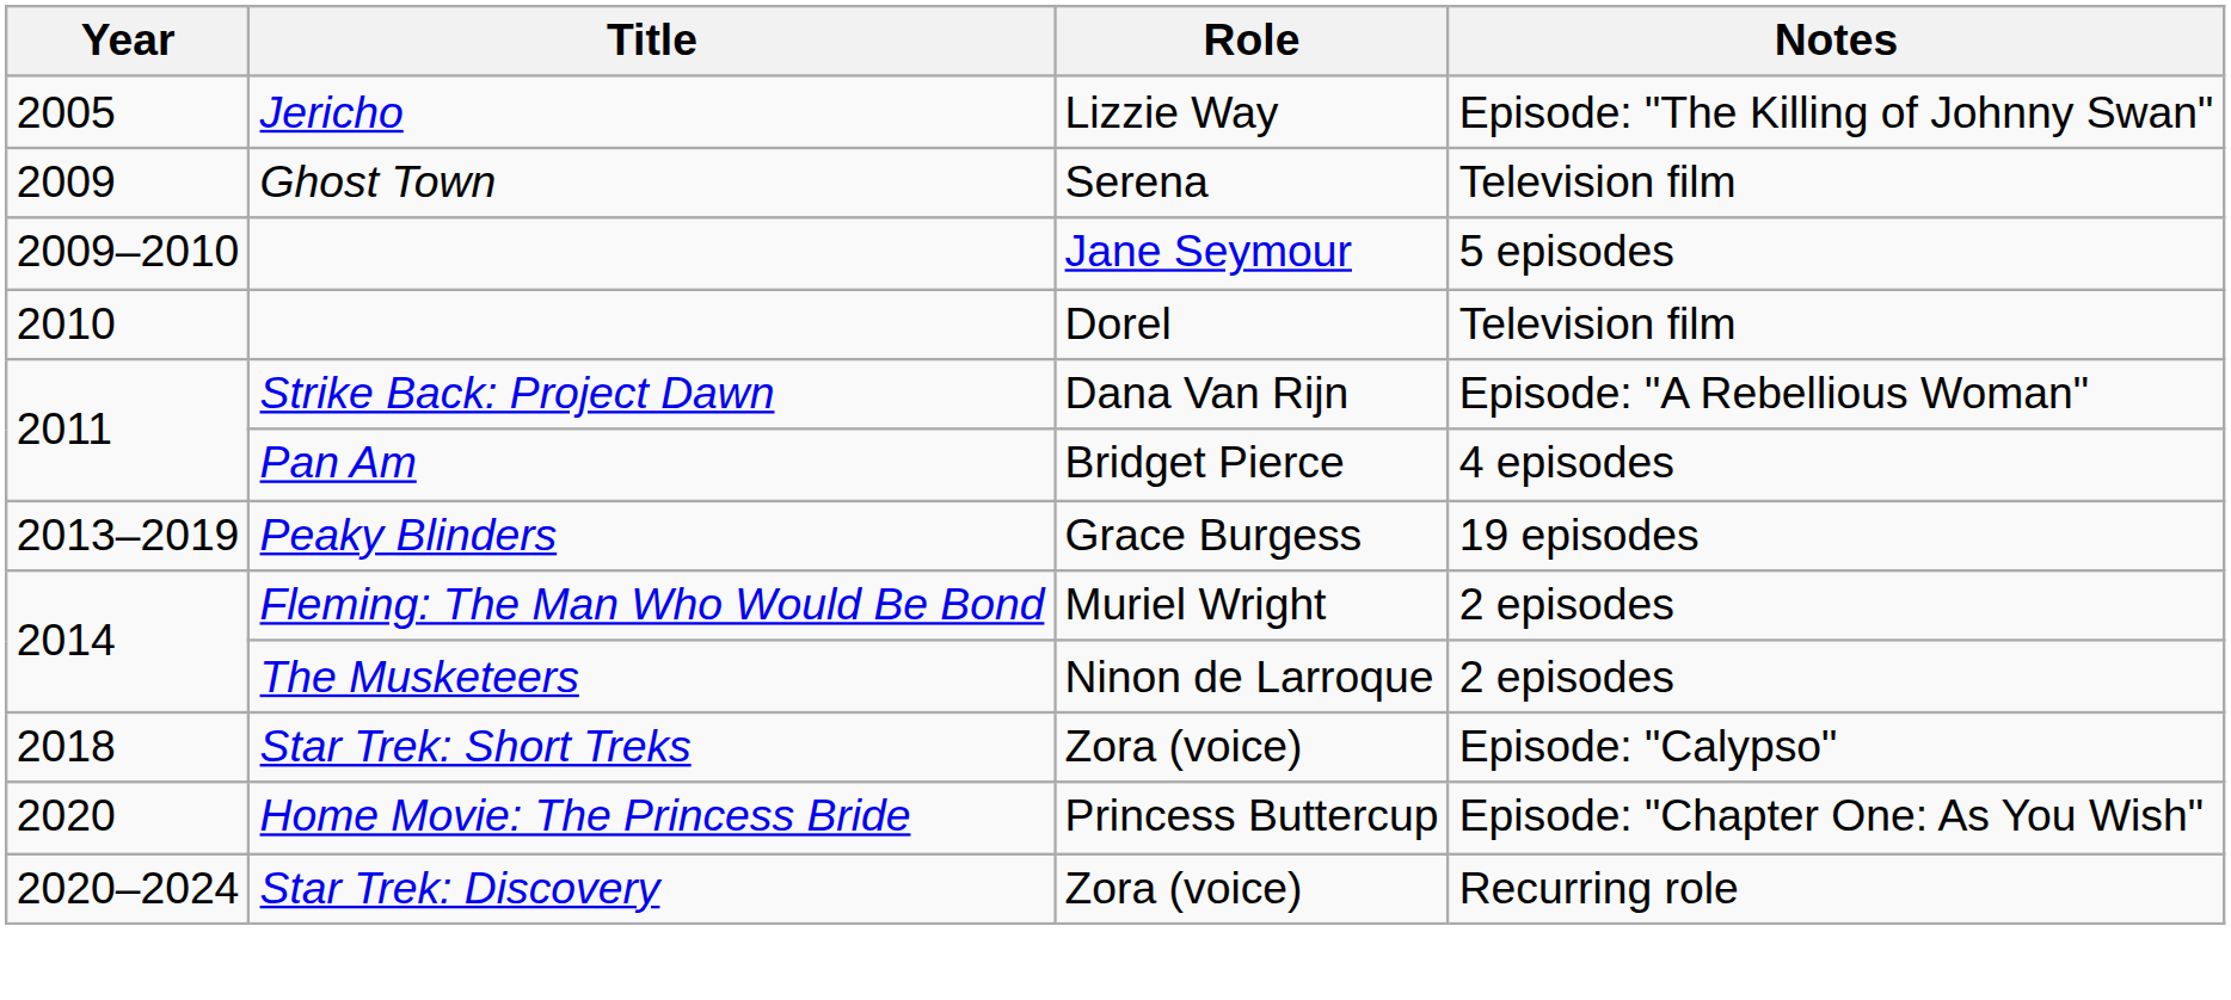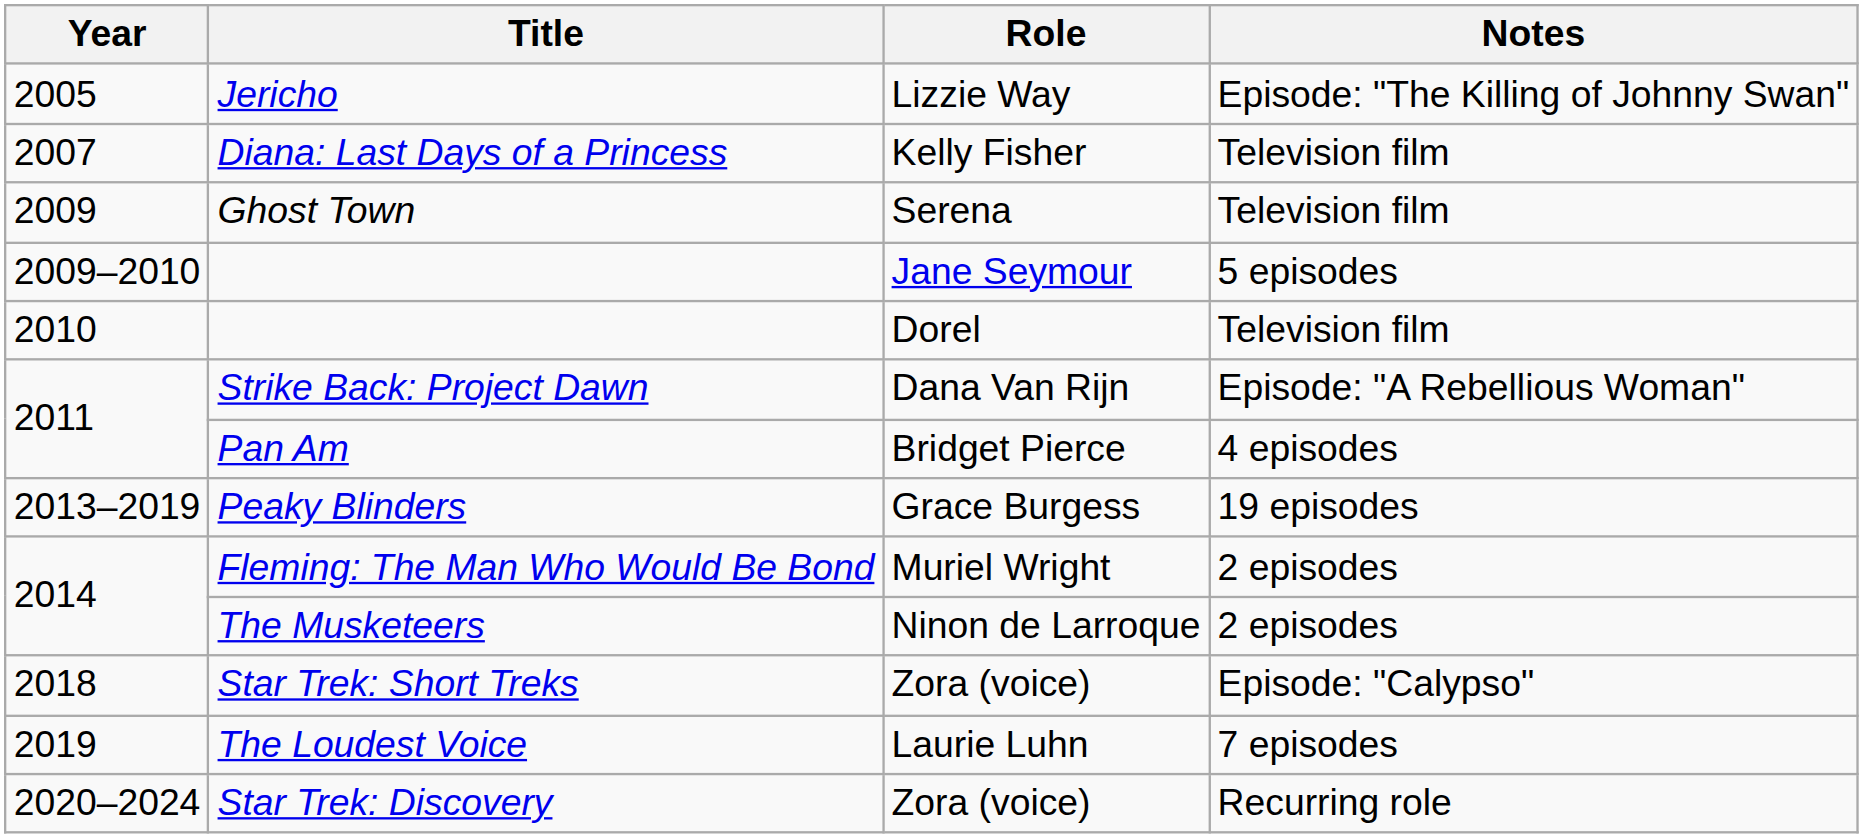 <table class="wikitable sortable">
 <tr>
 <th>Year</th>
 <th>Title</th>
 <th>Role</th>
 <th class="unsortable">Notes</th>
 </tr>
 <tr>
 <td>2005</td>
 <td><em><a href='#'>Jericho</a></em></td>
 <td>Lizzie Way</td>
 <td>Episode: "The Killing of Johnny Swan"</td>
+</tr>
+<tr>
+<td>2007</td>
+<td><em><a href='#'>Diana: Last Days of a Princess</a></em></td>
+<td>Kelly Fisher</td>
+<td>Television film</td>
 </tr>
 <tr>
 <td>2009</td>
 <td><em>Ghost Town</em></td>
 <td>Serena</td>
 <td>Television film</td>
 </tr>
 <tr>
 <td>2009–2010</td>
 <td><em></em></td>
 <td><a href='#'>Jane Seymour</a></td>
 <td>5 episodes</td>
 </tr>
 <tr>
 <td>2010</td>
 <td><em></em></td>
 <td>Dorel</td>
 <td>Television film</td>
 </tr>
 <tr>
 <td rowspan="2">2011</td>
 <td><em><a href='#'>Strike Back: Project Dawn</a></em></td>
 <td>Dana Van Rijn</td>
 <td>Episode: "A Rebellious Woman"</td>
 </tr>
 <tr>
 <td><em><a href='#'>Pan Am</a></em></td>
 <td>Bridget Pierce</td>
 <td>4 episodes</td>
 </tr>
 <tr>
 <td>2013–2019</td>
 <td><em><a href='#'>Peaky Blinders</a></em></td>
 <td>Grace Burgess</td>
 <td>19 episodes</td>
 </tr>
 <tr>
 <td rowspan="2">2014</td>
 <td><em><a href='#'>Fleming: The Man Who Would Be Bond</a></em></td>
 <td>Muriel Wright</td>
 <td>2 episodes</td>
 </tr>
 <tr>
 <td><em><a href='#'>The Musketeers</a></em></td>
 <td>Ninon de Larroque</td>
 <td>2 episodes</td>
 </tr>
 <tr>
 <td>2018</td>
 <td><em><a href='#'>Star Trek: Short Treks</a></em></td>
 <td>Zora (voice)</td>
 <td>Episode: "Calypso"</td>
 </tr>
 <tr>
-<td>2020</td>
-<td><em><a href='#'>Home Movie: The Princess Bride</a></em></td>
-<td>Princess Buttercup</td>
-<td>Episode: "Chapter One: As You Wish"</td>
+<td>2019</td>
+<td><em><a href='#'>The Loudest Voice</a></em></td>
+<td>Laurie Luhn</td>
+<td>7 episodes</td>
 </tr>
 <tr>
 <td>2020–2024</td>
 <td><em><a href='#'>Star Trek: Discovery</a></em></td>
 <td>Zora (voice)</td>
 <td>Recurring role</td>
 </tr>
 </table>
